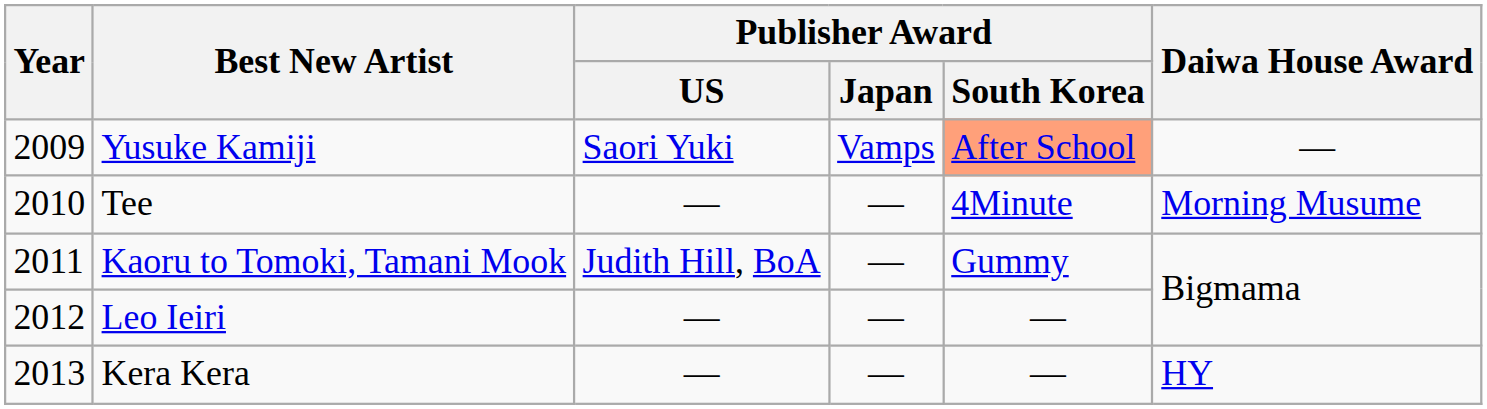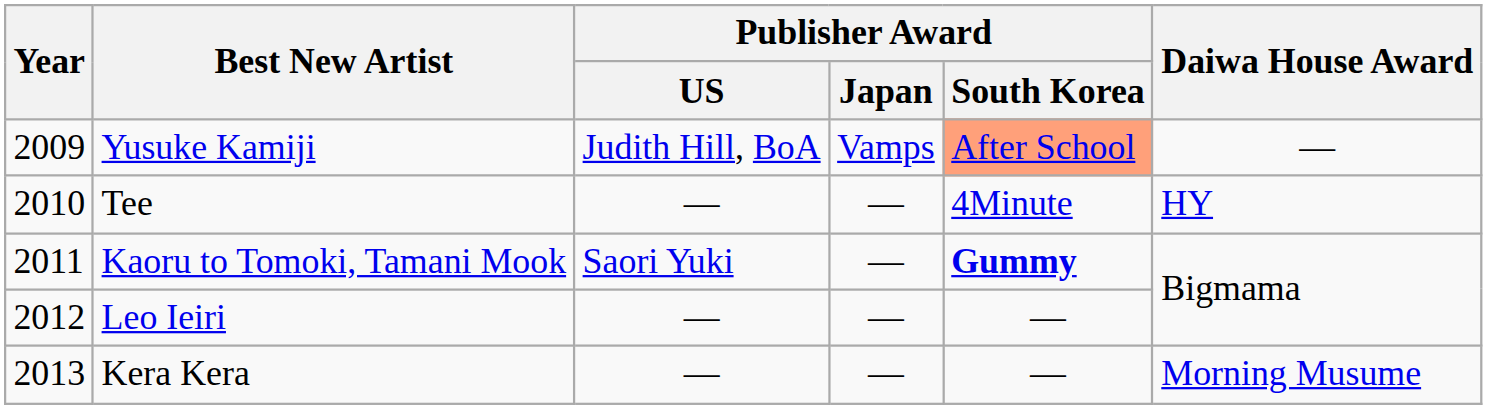 <table class=wikitable>
 <tr>
 <th rowspan="2">Year</th>
 <th rowspan="2">Best New Artist</th>
 <th colspan=3>Publisher Award</th>
 <th rowspan="2">Daiwa House Award</th>
 </tr>
 <tr>
 <th>US</th>
 <th>Japan</th>
 <th>South Korea</th>
 </tr>
 <tr>
 <td>2009</td>
 <td><a href='#'>Yusuke Kamiji</a></td>
-<td><a href='#'>Saori Yuki</a></td>
+<td><a href='#'>Judith Hill</a>, <a href='#'>BoA</a></td>
 <td><a href='#'>Vamps</a></td>
 <td style="background: lightsalmon;"><a href='#'>After School</a></td>
 <td style="text-align:center;">—</td>
 </tr>
 <tr>
 <td>2010</td>
 <td>Tee</td>
 <td style="text-align:center;">—</td>
 <td style="text-align:center;">—</td>
 <td><a href='#'>4Minute</a></td>
-<td><a href='#'>Morning Musume</a></td>
+<td><a href='#'>HY</a></td>
 </tr>
 <tr>
 <td>2011</td>
 <td><a href='#'>Kaoru to Tomoki, Tamani Mook</a></td>
-<td><a href='#'>Judith Hill</a>, <a href='#'>BoA</a></td>
+<td><a href='#'>Saori Yuki</a></td>
 <td style="text-align:center;">—</td>
-<td><a href='#'>Gummy</a></td>
+<td><strong><a href='#'>Gummy</a></strong></td>
 <td rowspan=2>Bigmama</td>
 </tr>
 <tr>
 <td>2012</td>
 <td><a href='#'>Leo Ieiri</a></td>
 <td style="text-align:center;">—</td>
 <td style="text-align:center;">—</td>
 <td style="text-align:center;">—</td>
 </tr>
 <tr>
 <td>2013</td>
 <td>Kera Kera</td>
 <td style="text-align:center;">—</td>
 <td style="text-align:center;">—</td>
 <td style="text-align:center;">—</td>
-<td><a href='#'>HY</a></td>
+<td><a href='#'>Morning Musume</a></td>
 </tr>
 </table>
